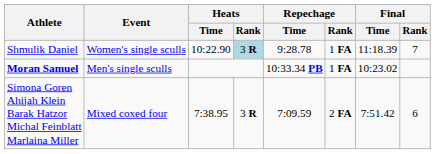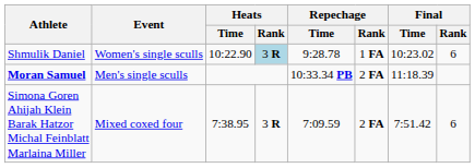 <table class="wikitable" style="font-size:90%">
 <tr>
 <th rowspan=2>Athlete</th>
 <th rowspan=2>Event</th>
 <th colspan=2>Heats</th>
 <th colspan=2>Repechage</th>
 <th colspan=2>Final</th>
 </tr>
 <tr style="font-size:95%">
 <th>Time</th>
 <th>Rank</th>
 <th>Time</th>
 <th>Rank</th>
 <th>Time</th>
 <th>Rank</th>
 </tr>
 <tr align=center>
 <td align=left><a href='#'>Shmulik Daniel</a></td>
 <td align=left><a href='#'>Women's single sculls</a></td>
 <td>10:22.90</td>
 <td style="background: lightblue;">3 <strong>R</strong></td>
 <td>9:28.78</td>
 <td>1 <strong>FA</strong></td>
-<td>11:18.39</td>
-<td>7</td>
+<td>10:23.02</td>
+<td>6</td>
 </tr>
 <tr align=center>
 <td align=left><strong><a href='#'>Moran Samuel</a></strong></td>
 <td align=left><a href='#'>Men's single sculls</a></td>
 <td colspan=2></td>
 <td>10:33.34 <strong><a href='#'>PB</a></strong></td>
-<td>1 <strong>FA</strong></td>
-<td>10:23.02</td>
+<td>2 <strong>FA</strong></td>
+<td>11:18.39</td>
 <td></td>
 </tr>
 <tr align=center>
 <td align=left><a href='#'>Simona Goren</a><br><a href='#'>Ahijah Klein</a><br><a href='#'>Barak Hatzor</a><br><a href='#'>Michal Feinblatt</a><br><a href='#'>Marlaina Miller</a></td>
 <td align=left><a href='#'>Mixed coxed four</a></td>
 <td>7:38.95</td>
 <td>3 <strong>R</strong></td>
 <td>7:09.59</td>
 <td>2 <strong>FA</strong></td>
 <td>7:51.42</td>
 <td>6</td>
 </tr>
 </table>
